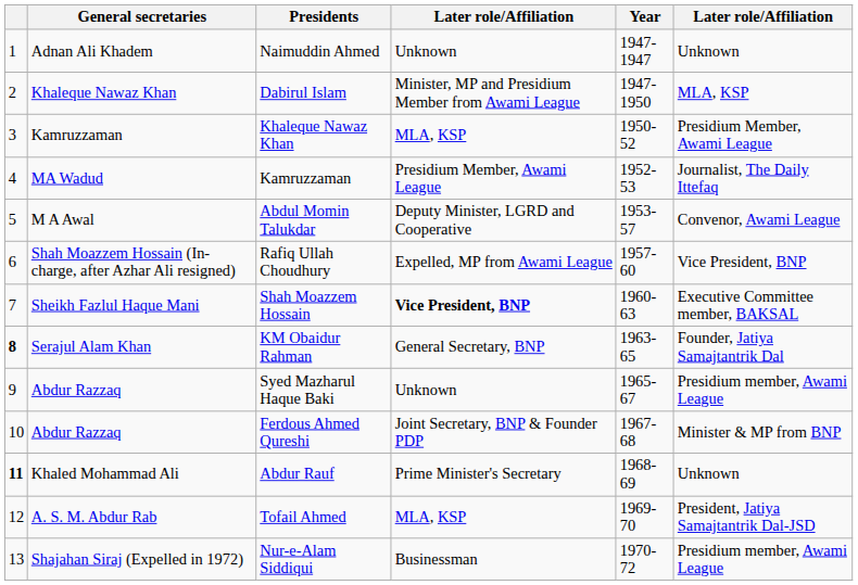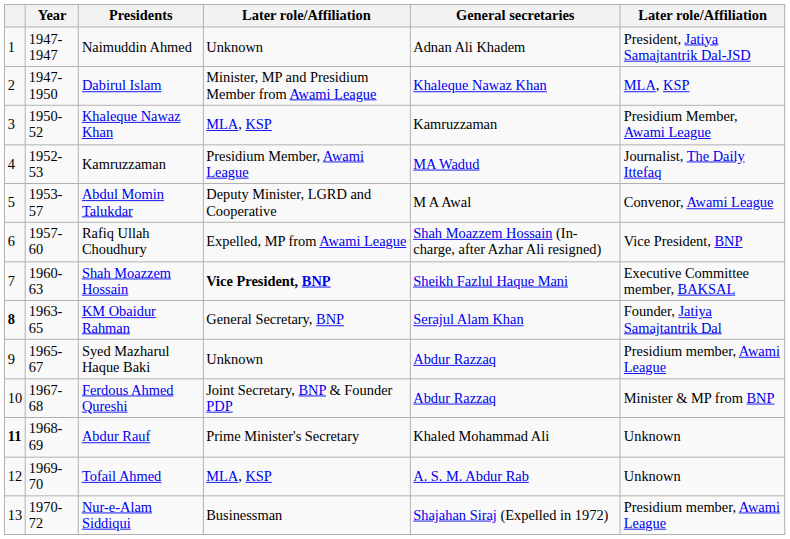 <table class="wikitable" style="text-align:left">
 <tr>
 <th></th>
-<th>General secretaries</th>
+<th>Year</th>
 <th>Presidents</th>
 <th>Later role/Affiliation</th>
-<th>Year</th>
+<th>General secretaries</th>
 <th>Later role/Affiliation</th>
 </tr>
 <tr>
 <td align="left">1</td>
-<td>Adnan Ali Khadem</td>
+<td>1947-1947</td>
 <td>Naimuddin Ahmed</td>
 <td>Unknown</td>
-<td>1947-1947</td>
-<td>Unknown</td>
+<td>Adnan Ali Khadem</td>
+<td>President, <a href='#'>Jatiya Samajtantrik Dal-JSD</a></td>
 </tr>
 <tr>
 <td align="left">2</td>
-<td><a href='#'>Khaleque Nawaz Khan</a></td>
+<td>1947-1950</td>
 <td><a href='#'>Dabirul Islam</a></td>
 <td>Minister, MP and Presidium Member from <a href='#'>Awami League</a></td>
-<td>1947-1950</td>
+<td><a href='#'>Khaleque Nawaz Khan</a></td>
 <td><a href='#'>MLA</a>, <a href='#'>KSP</a></td>
 </tr>
 <tr>
 <td align="left">3</td>
-<td>Kamruzzaman</td>
+<td>1950-52</td>
 <td><a href='#'>Khaleque Nawaz Khan</a></td>
 <td><a href='#'>MLA</a>, <a href='#'>KSP</a></td>
-<td>1950-52</td>
+<td>Kamruzzaman</td>
 <td>Presidium Member, <a href='#'>Awami League</a></td>
 </tr>
 <tr>
 <td align="left">4</td>
-<td><a href='#'>MA Wadud</a></td>
+<td>1952-53</td>
 <td>Kamruzzaman</td>
 <td>Presidium Member, <a href='#'>Awami League</a></td>
-<td>1952-53</td>
+<td><a href='#'>MA Wadud</a></td>
 <td>Journalist, <a href='#'>The Daily Ittefaq</a></td>
 </tr>
 <tr>
 <td align="left">5</td>
-<td>M A Awal</td>
+<td>1953-57</td>
 <td><a href='#'>Abdul Momin Talukdar</a></td>
 <td>Deputy Minister, LGRD and Cooperative</td>
-<td>1953-57</td>
+<td>M A Awal</td>
 <td>Convenor, <a href='#'>Awami League</a></td>
 </tr>
 <tr>
 <td align="left">6</td>
-<td><a href='#'>Shah Moazzem Hossain</a> (In-charge, after Azhar Ali resigned)</td>
+<td>1957-60</td>
 <td>Rafiq Ullah Choudhury</td>
 <td>Expelled, MP from <a href='#'>Awami League</a></td>
-<td>1957-60</td>
+<td><a href='#'>Shah Moazzem Hossain</a> (In-charge, after Azhar Ali resigned)</td>
 <td>Vice President, <a href='#'>BNP</a></td>
 </tr>
 <tr>
 <td align="left">7</td>
-<td><a href='#'>Sheikh Fazlul Haque Mani</a></td>
+<td>1960-63</td>
 <td><a href='#'>Shah Moazzem Hossain</a></td>
 <td><strong>Vice President, <a href='#'>BNP</a></strong></td>
-<td>1960-63</td>
+<td><a href='#'>Sheikh Fazlul Haque Mani</a></td>
 <td>Executive Committee member, <a href='#'>BAKSAL</a></td>
 </tr>
 <tr>
 <td align="left"><strong>8</strong></td>
-<td><a href='#'>Serajul Alam Khan</a></td>
+<td>1963-65</td>
 <td><a href='#'>KM Obaidur Rahman</a></td>
 <td>General Secretary, <a href='#'>BNP</a></td>
-<td>1963-65</td>
+<td><a href='#'>Serajul Alam Khan</a></td>
 <td>Founder, <a href='#'>Jatiya Samajtantrik Dal</a></td>
 </tr>
 <tr>
 <td align="left">9</td>
-<td><a href='#'>Abdur Razzaq</a></td>
+<td>1965-67</td>
 <td>Syed Mazharul Haque Baki</td>
 <td>Unknown</td>
-<td>1965-67</td>
+<td><a href='#'>Abdur Razzaq</a></td>
 <td>Presidium member, <a href='#'>Awami League</a></td>
 </tr>
 <tr>
 <td align="left">10</td>
-<td><a href='#'>Abdur Razzaq</a></td>
+<td>1967-68</td>
 <td><a href='#'>Ferdous Ahmed Qureshi</a></td>
 <td>Joint Secretary, <a href='#'>BNP</a> & Founder <a href='#'>PDP</a></td>
-<td>1967-68</td>
+<td><a href='#'>Abdur Razzaq</a></td>
 <td>Minister & MP from <a href='#'>BNP</a></td>
 </tr>
 <tr>
 <td align="left"><strong>11</strong></td>
-<td>Khaled Mohammad Ali</td>
+<td>1968-69</td>
 <td><a href='#'>Abdur Rauf</a></td>
 <td>Prime Minister's Secretary</td>
-<td>1968-69</td>
+<td>Khaled Mohammad Ali</td>
 <td>Unknown</td>
 </tr>
 <tr>
 <td align="left">12</td>
-<td><a href='#'>A. S. M. Abdur Rab</a></td>
+<td>1969-70</td>
 <td><a href='#'>Tofail Ahmed</a></td>
 <td><a href='#'>MLA</a>, <a href='#'>KSP</a></td>
-<td>1969-70</td>
-<td>President, <a href='#'>Jatiya Samajtantrik Dal-JSD</a></td>
+<td><a href='#'>A. S. M. Abdur Rab</a></td>
+<td>Unknown</td>
 </tr>
 <tr>
 <td align="left">13</td>
-<td><a href='#'>Shajahan Siraj</a> (Expelled in 1972)</td>
+<td>1970-72</td>
 <td><a href='#'>Nur-e-Alam Siddiqui</a></td>
 <td>Businessman</td>
-<td>1970-72</td>
+<td><a href='#'>Shajahan Siraj</a> (Expelled in 1972)</td>
 <td>Presidium member, <a href='#'>Awami League</a></td>
 </tr>
 </table>
